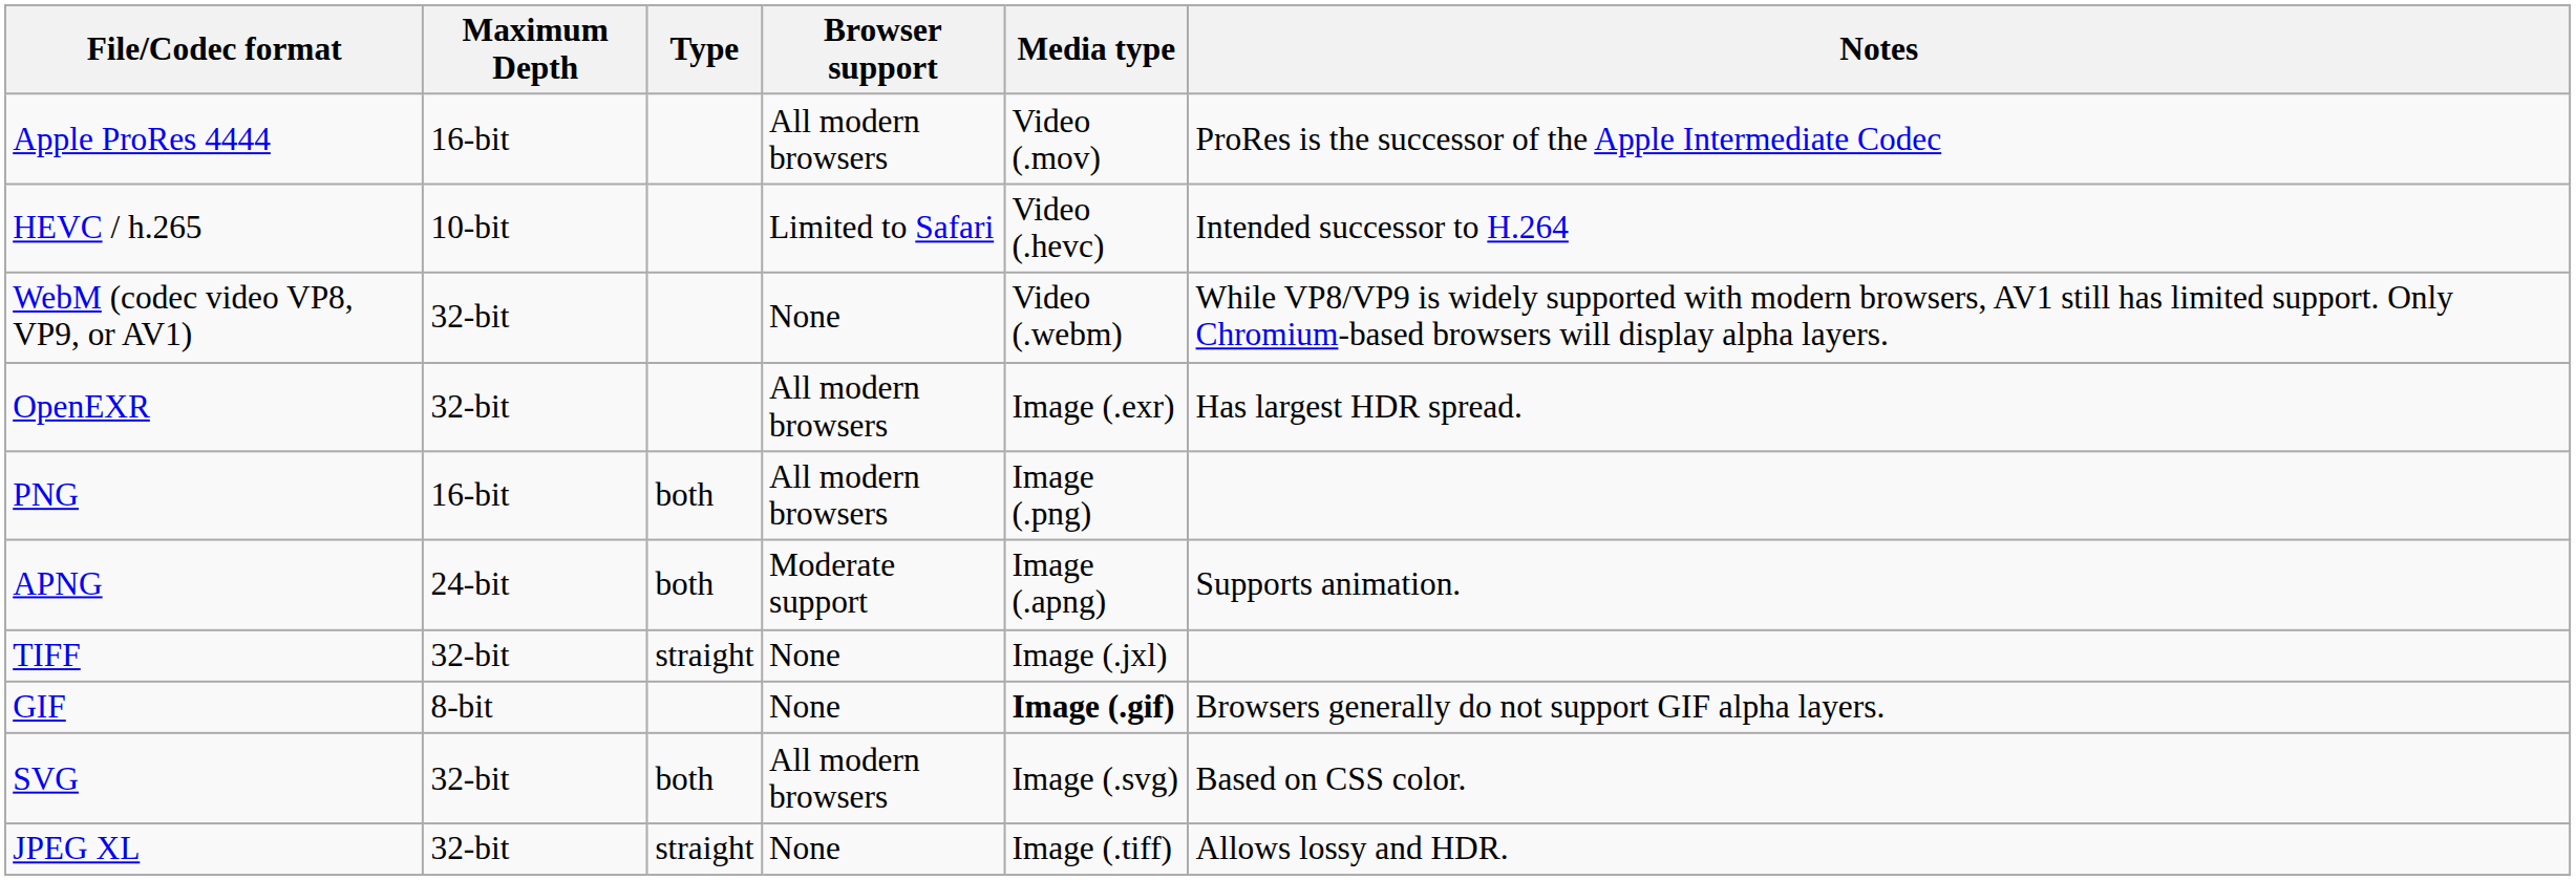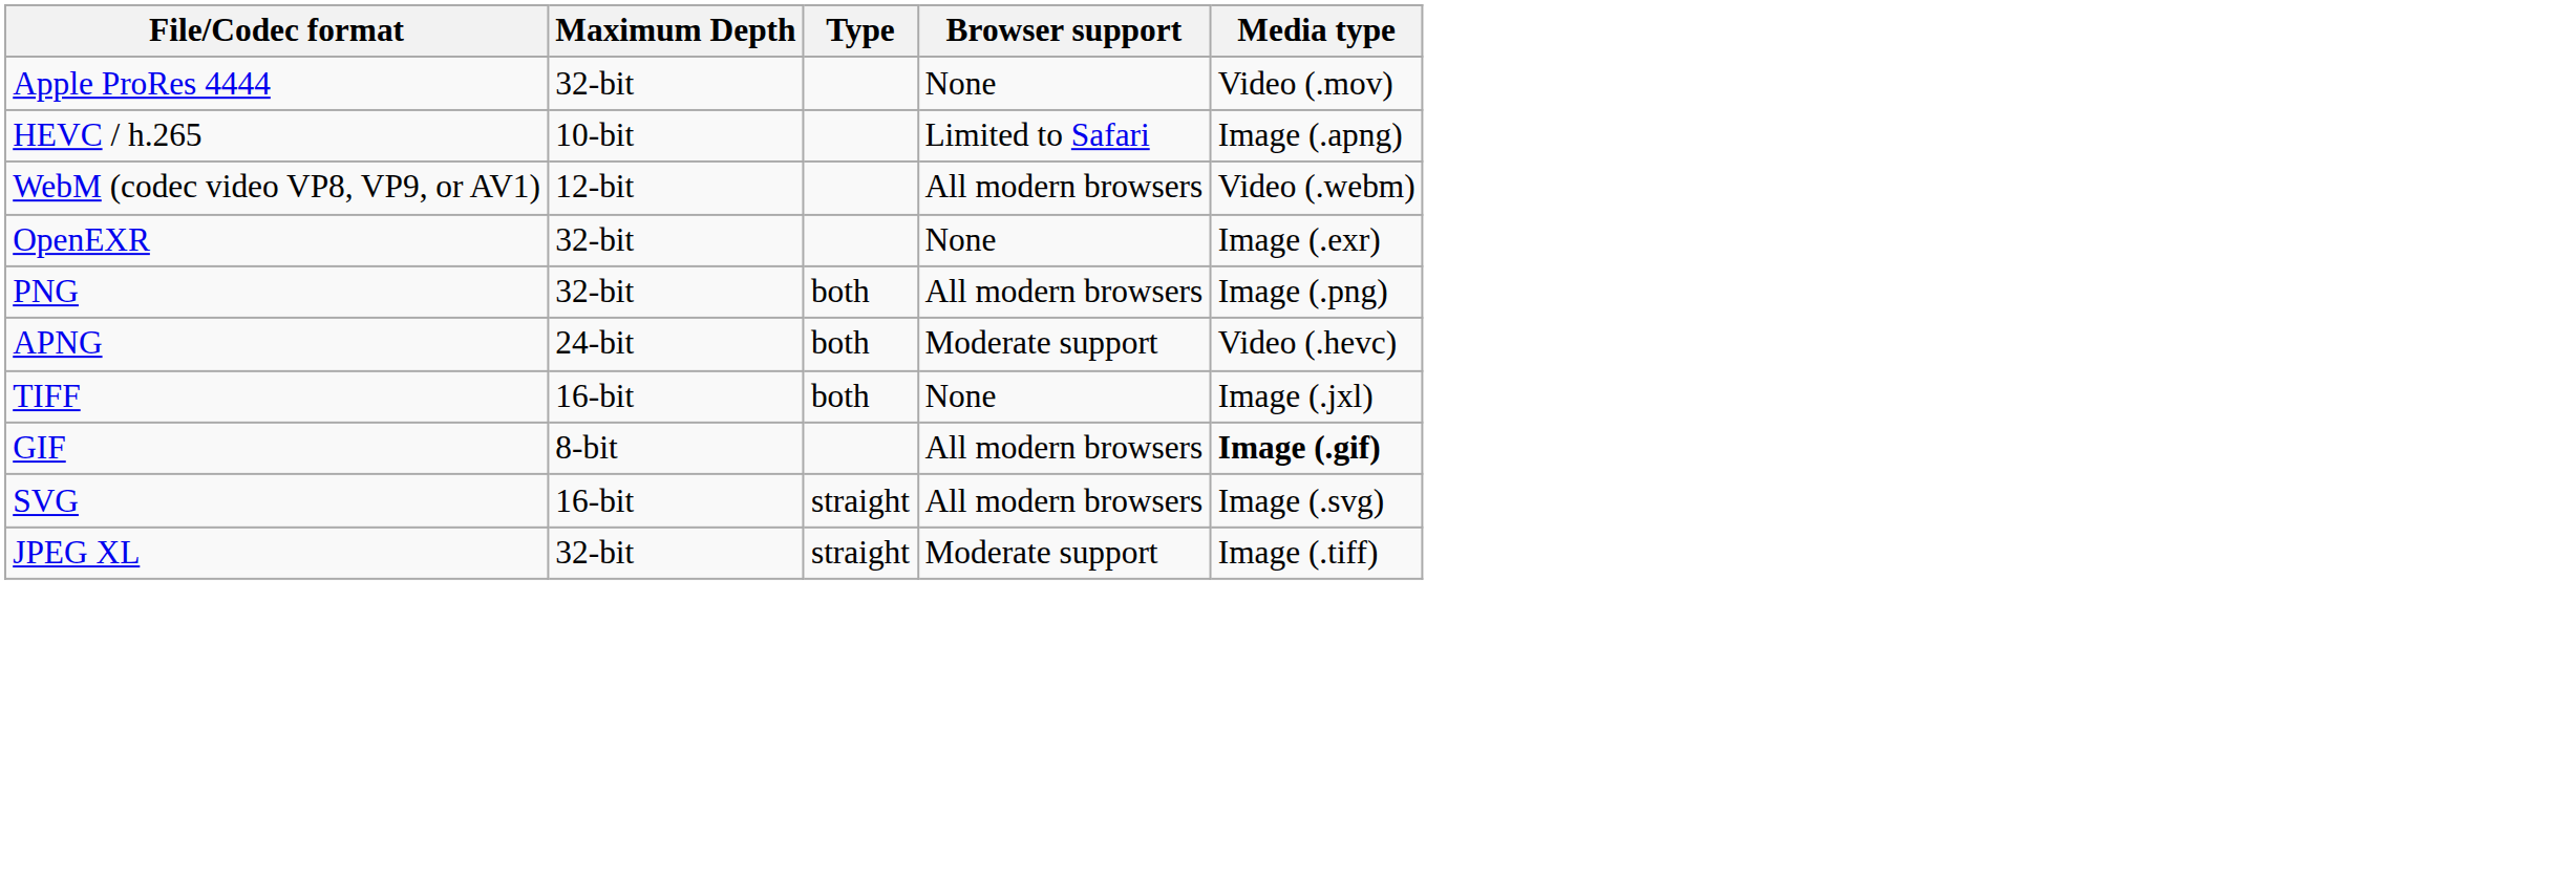 <table class="wikitable sortable">
 <tr>
 <th>File/Codec format</th>
 <th>Maximum Depth</th>
 <th>Type</th>
 <th>Browser support</th>
 <th>Media type</th>
-<th>Notes</th>
 </tr>
 <tr>
 <td><a href='#'>Apple ProRes 4444</a></td>
-<td>16-bit</td>
+<td>32-bit</td>
 <td></td>
-<td>All modern browsers</td>
+<td>None</td>
 <td>Video (.mov)</td>
-<td>ProRes is the successor of the <a href='#'>Apple Intermediate Codec</a></td>
 </tr>
 <tr>
 <td><a href='#'>HEVC</a> / h.265</td>
 <td>10-bit</td>
 <td></td>
 <td>Limited to <a href='#'>Safari</a></td>
-<td>Video (.hevc)</td>
-<td>Intended successor to <a href='#'>H.264</a></td>
+<td>Image (.apng)</td>
 </tr>
 <tr>
 <td><a href='#'>WebM</a> (codec video VP8, VP9, or AV1)</td>
-<td>32-bit</td>
+<td>12-bit</td>
 <td></td>
-<td>None</td>
+<td>All modern browsers</td>
 <td>Video (.webm)</td>
-<td>While VP8/VP9 is widely supported with modern browsers, AV1 still has limited support. Only <a href='#'>Chromium</a>-based browsers will display alpha layers.</td>
 </tr>
 <tr>
 <td><a href='#'>OpenEXR</a></td>
 <td>32-bit</td>
 <td></td>
-<td>All modern browsers</td>
+<td>None</td>
 <td>Image (.exr)</td>
-<td>Has largest HDR spread.</td>
 </tr>
 <tr>
 <td><a href='#'>PNG</a></td>
-<td>16-bit</td>
+<td>32-bit</td>
 <td>both</td>
 <td>All modern browsers</td>
 <td>Image (.png)</td>
-<td></td>
 </tr>
 <tr>
 <td><a href='#'>APNG</a></td>
 <td>24-bit</td>
 <td>both</td>
 <td>Moderate support</td>
-<td>Image (.apng)</td>
-<td>Supports animation.</td>
+<td>Video (.hevc)</td>
 </tr>
 <tr>
 <td><a href='#'>TIFF</a></td>
-<td>32-bit</td>
-<td>straight</td>
+<td>16-bit</td>
+<td>both</td>
 <td>None</td>
 <td>Image (.jxl)</td>
-<td></td>
 </tr>
 <tr>
 <td><a href='#'>GIF</a></td>
 <td>8-bit</td>
 <td></td>
-<td>None</td>
+<td>All modern browsers</td>
 <td><strong>Image (.gif)</strong></td>
-<td>Browsers generally do not support GIF alpha layers.</td>
 </tr>
 <tr>
 <td><a href='#'>SVG</a></td>
-<td>32-bit</td>
-<td>both</td>
+<td>16-bit</td>
+<td>straight</td>
 <td>All modern browsers</td>
 <td>Image (.svg)</td>
-<td>Based on CSS color.</td>
 </tr>
 <tr>
 <td><a href='#'>JPEG XL</a></td>
 <td>32-bit</td>
 <td>straight</td>
-<td>None</td>
+<td>Moderate support</td>
 <td>Image (.tiff)</td>
-<td>Allows lossy and HDR.</td>
 </tr>
 </table>
